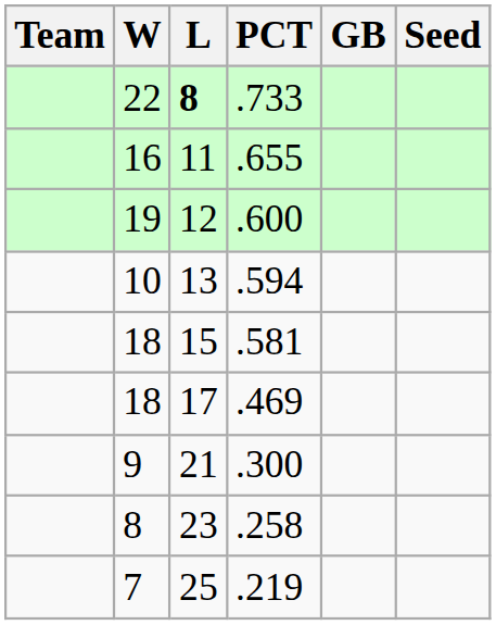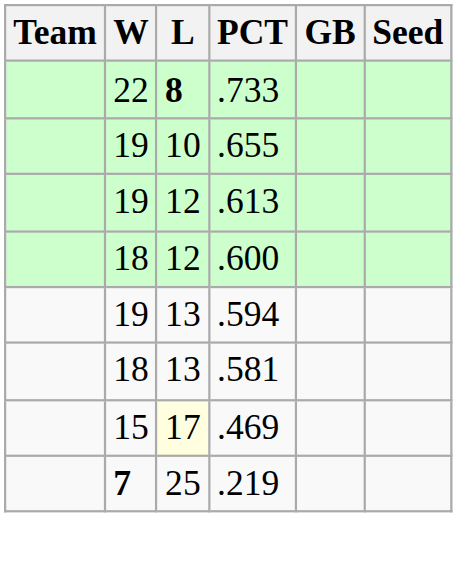 <table class=wikitable>
 <tr>
 <th>Team</th>
 <th>W</th>
 <th>L</th>
 <th>PCT</th>
 <th>GB</th>
 <th>Seed</th>
 </tr>
 <tr bgcolor=#ccffcc>
 <td></td>
 <td>22</td>
 <td><strong>8</strong></td>
 <td>.733</td>
 <td></td>
 <td></td>
 </tr>
 <tr bgcolor=#ccffcc>
 <td></td>
-<td>16</td>
-<td>11</td>
+<td>19</td>
+<td>10</td>
 <td>.655</td>
 <td></td>
 <td></td>
 </tr>
 <tr bgcolor=#ccffcc>
 <td></td>
 <td>19</td>
 <td>12</td>
+<td>.613</td>
+<td></td>
+<td></td>
+</tr>
+<tr bgcolor=#ccffcc>
+<td></td>
+<td>18</td>
+<td>12</td>
 <td>.600</td>
 <td></td>
 <td></td>
 </tr>
 <tr>
 <td></td>
-<td>10</td>
+<td>19</td>
 <td>13</td>
 <td>.594</td>
 <td></td>
 <td></td>
 </tr>
 <tr>
 <td></td>
 <td>18</td>
-<td>15</td>
+<td>13</td>
 <td>.581</td>
 <td></td>
 <td></td>
 </tr>
 <tr>
 <td></td>
-<td>18</td>
-<td>17</td>
+<td>15</td>
+<td style="background: lightyellow;">17</td>
 <td>.469</td>
 <td></td>
 <td></td>
 </tr>
 <tr>
 <td></td>
-<td>9</td>
-<td>21</td>
-<td>.300</td>
-<td></td>
-<td></td>
-</tr>
-<tr>
-<td></td>
-<td>8</td>
-<td>23</td>
-<td>.258</td>
-<td></td>
-<td></td>
-</tr>
-<tr>
-<td></td>
-<td>7</td>
+<td><strong>7</strong></td>
 <td>25</td>
 <td>.219</td>
 <td></td>
 <td></td>
 </tr>
 </table>
